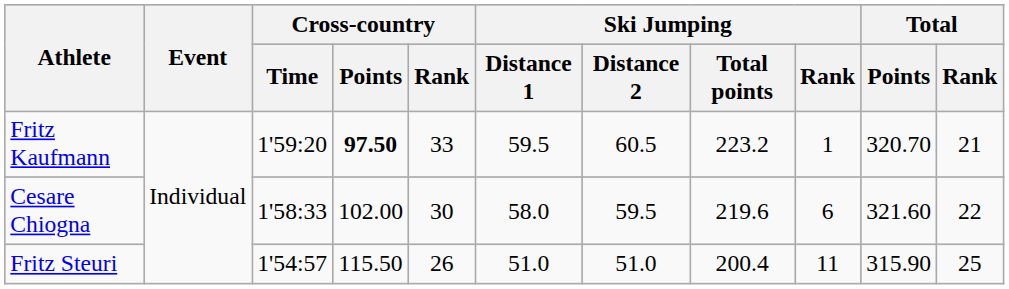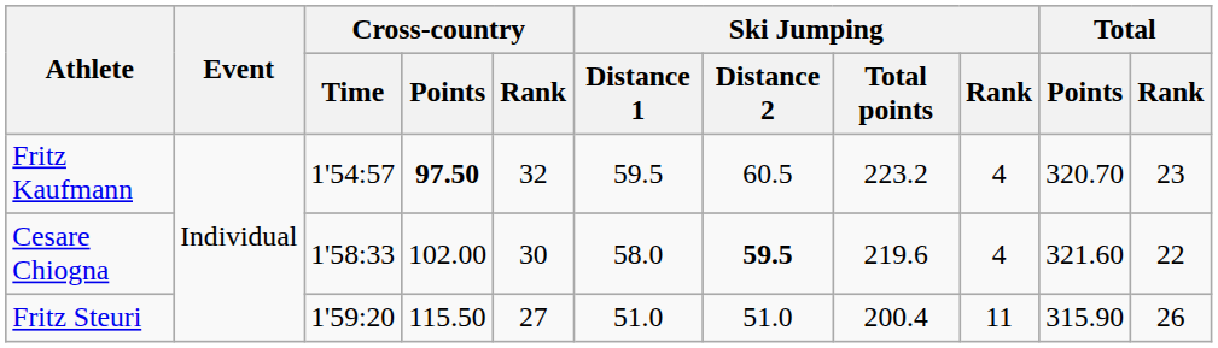 <table class="wikitable" style="font-size:90%">
 <tr>
 <th rowspan="2">Athlete</th>
 <th rowspan="2">Event</th>
 <th colspan="3">Cross-country</th>
 <th colspan="4">Ski Jumping</th>
 <th colspan="2">Total</th>
 </tr>
 <tr>
 <th>Time</th>
 <th>Points</th>
 <th>Rank</th>
 <th>Distance 1</th>
 <th>Distance 2</th>
 <th>Total points</th>
 <th>Rank</th>
 <th>Points</th>
 <th>Rank</th>
 </tr>
 <tr>
 <td><a href='#'>Fritz Kaufmann</a></td>
 <td rowspan="3">Individual</td>
-<td align="center">1'59:20</td>
+<td align="center">1'54:57</td>
 <td align="center"><strong>97.50</strong></td>
-<td align="center">33</td>
+<td align="center">32</td>
 <td align="center">59.5</td>
 <td align="center">60.5</td>
 <td align="center">223.2</td>
-<td align="center">1</td>
+<td align="center">4</td>
 <td align="center">320.70</td>
-<td align="center">21</td>
+<td align="center">23</td>
 </tr>
 <tr>
 <td><a href='#'>Cesare Chiogna</a></td>
 <td align="center">1'58:33</td>
 <td align="center">102.00</td>
 <td align="center">30</td>
 <td align="center">58.0</td>
-<td align="center">59.5</td>
+<td align="center"><strong>59.5</strong></td>
 <td align="center">219.6</td>
-<td align="center">6</td>
+<td align="center">4</td>
 <td align="center">321.60</td>
 <td align="center">22</td>
 </tr>
 <tr>
 <td><a href='#'>Fritz Steuri</a></td>
-<td align="center">1'54:57</td>
+<td align="center">1'59:20</td>
 <td align="center">115.50</td>
-<td align="center">26</td>
+<td align="center">27</td>
 <td align="center">51.0</td>
 <td align="center">51.0</td>
 <td align="center">200.4</td>
 <td align="center">11</td>
 <td align="center">315.90</td>
-<td align="center">25</td>
+<td align="center">26</td>
 </tr>
 </table>
